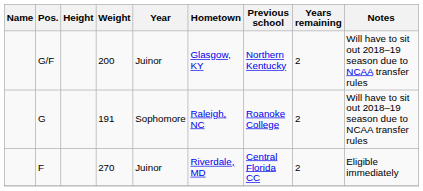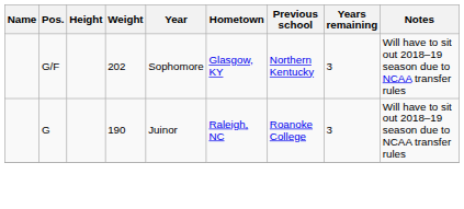 <table class="wikitable sortable" style="font-size:90%;" border="1">
 <tr>
 <th>Name</th>
 <th>Pos.</th>
 <th>Height</th>
 <th>Weight</th>
 <th>Year</th>
 <th>Hometown</th>
 <th ! class="unsortable">Previous<br>school</th>
 <th ! class="unsortable">Years<br>remaining</th>
 <th ! class="unsortable">Notes</th>
 </tr>
 <tr>
 <td></td>
 <td>G/F</td>
 <td></td>
-<td>200</td>
-<td>Juinor</td>
+<td>202</td>
+<td>Sophomore</td>
 <td><a href='#'>Glasgow, KY</a></td>
 <td><a href='#'>Northern Kentucky</a></td>
-<td>2</td>
+<td>3</td>
 <td>Will have to sit out 2018–19 season due to <a href='#'>NCAA</a> transfer rules</td>
 </tr>
 <tr>
 <td></td>
 <td>G</td>
 <td></td>
-<td>191</td>
-<td>Sophomore</td>
+<td>190</td>
+<td>Juinor</td>
 <td><a href='#'>Raleigh, NC</a></td>
 <td><a href='#'>Roanoke College</a></td>
-<td>2</td>
+<td>3</td>
 <td>Will have to sit out 2018–19 season due to NCAA transfer rules</td>
-</tr>
-<tr>
-<td></td>
-<td>F</td>
-<td></td>
-<td>270</td>
-<td>Juinor</td>
-<td><a href='#'>Riverdale, MD</a></td>
-<td><a href='#'>Central Florida CC</a></td>
-<td>2</td>
-<td>Eligible immediately</td>
 </tr>
 <tr>
 </tr>
 </table>
